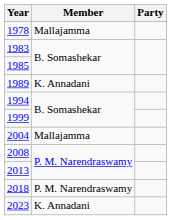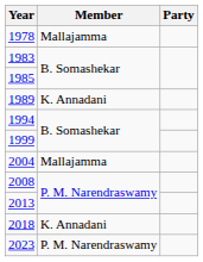 <table class="wikitable sortable">
 <tr>
 <th>Year</th>
 <th>Member</th>
 <th colspan="2">Party</th>
 </tr>
 <tr>
 <td><a href='#'>1978</a></td>
 <td>Mallajamma</td>
 <td></td>
 </tr>
 <tr>
 <td><a href='#'>1983</a></td>
 <td rowspan="2">B. Somashekar</td>
 </tr>
 <tr>
 <td><a href='#'>1985</a></td>
 </tr>
 <tr>
 <td><a href='#'>1989</a></td>
 <td>K. Annadani</td>
 <td></td>
 </tr>
 <tr>
 <td><a href='#'>1994</a></td>
 <td rowspan="2">B. Somashekar</td>
 <td></td>
 </tr>
 <tr>
 <td><a href='#'>1999</a></td>
 <td></td>
 </tr>
 <tr>
 <td><a href='#'>2004</a></td>
 <td>Mallajamma</td>
 <td></td>
 </tr>
 <tr>
 <td><a href='#'>2008</a></td>
 <td rowspan="2"><a href='#'>P. M. Narendraswamy</a></td>
 <td></td>
 </tr>
 <tr>
 <td><a href='#'>2013</a></td>
 <td></td>
 </tr>
 <tr>
 <td><a href='#'>2018</a></td>
-<td>P. M. Narendraswamy</td>
+<td>K. Annadani</td>
 <td></td>
 </tr>
 <tr>
 <td><a href='#'>2023</a></td>
-<td>K. Annadani</td>
+<td>P. M. Narendraswamy</td>
 <td></td>
 </tr>
 </table>
